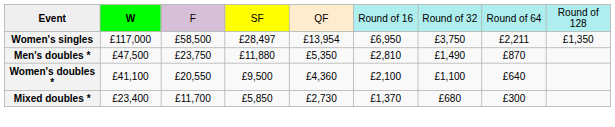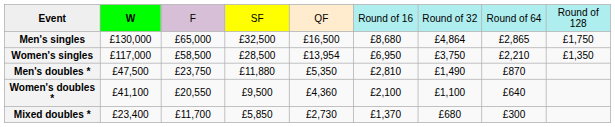 <table class=wikitable style=font-size:90%;text-align:center>
 <tr>
 <td style="width:130px; background:#efefef;"><strong>Event</strong></td>
 <td style="width:80px; background:lime;"><strong>W</strong></td>
 <td style="width:85px; background:thistle;">F</td>
 <td style="width:85px; background:#ff0;">SF</td>
 <td style="width:85px; background:#ffebcd;">QF</td>
 <td style="width:85px; background:#afeeee;">Round of 16</td>
 <td style="width:85px; background:#afeeee;">Round of 32</td>
 <td style="width:85px; background:#afeeee;">Round of 64</td>
 <td style="width:85px; background:#afeeee;">Round of 128</td>
 </tr>
 <tr>
+<td style="background:#f3f3f3;"><strong>Men's singles</strong></td>
+<td>£130,000</td>
+<td>£65,000</td>
+<td>£32,500</td>
+<td>£16,500</td>
+<td>£8,680</td>
+<td>£4,864</td>
+<td>£2,865</td>
+<td>£1,750</td>
+</tr>
+<tr>
 <td style="background:#f3f3f3;"><strong>Women's singles</strong></td>
 <td>£117,000</td>
 <td>£58,500</td>
-<td>£28,497</td>
+<td>£28,500</td>
 <td>£13,954</td>
 <td>£6,950</td>
 <td>£3,750</td>
-<td>£2,211</td>
+<td>£2,210</td>
 <td>£1,350</td>
 </tr>
 <tr>
 <td style="background:#f3f3f3;"><strong>Men's doubles *</strong></td>
 <td>£47,500</td>
 <td>£23,750</td>
 <td>£11,880</td>
 <td>£5,350</td>
 <td>£2,810</td>
 <td>£1,490</td>
 <td>£870</td>
 <td></td>
 </tr>
 <tr>
 <td style="background:#f3f3f3;"><strong>Women's doubles *</strong></td>
 <td>£41,100</td>
 <td>£20,550</td>
 <td>£9,500</td>
 <td>£4,360</td>
 <td>£2,100</td>
 <td>£1,100</td>
 <td>£640</td>
 <td></td>
 </tr>
 <tr>
 <td style="background:#f3f3f3;"><strong>Mixed doubles *</strong></td>
 <td>£23,400</td>
 <td>£11,700</td>
 <td>£5,850</td>
 <td>£2,730</td>
 <td>£1,370</td>
 <td>£680</td>
 <td>£300</td>
 <td></td>
 </tr>
 </table>
